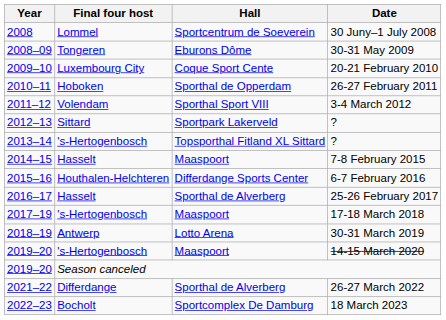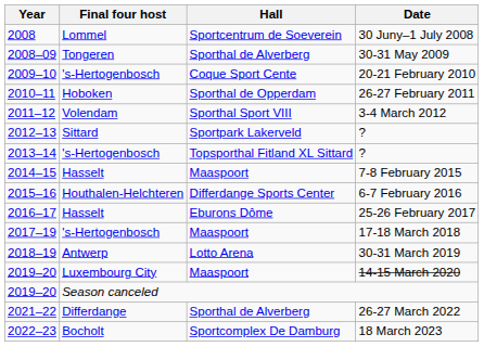 <table class="wikitable">
 <tr>
 <th>Year</th>
 <th>Final four host</th>
 <th>Hall</th>
 <th>Date</th>
 </tr>
 <tr>
 <td><a href='#'>2008</a></td>
 <td> <a href='#'>Lommel</a></td>
 <td><a href='#'>Sportcentrum de Soeverein</a></td>
 <td>30 Juny–1 July 2008</td>
 </tr>
 <tr>
 <td><a href='#'>2008–09</a></td>
 <td> <a href='#'>Tongeren</a></td>
-<td><a href='#'>Eburons Dôme</a></td>
+<td><a href='#'>Sporthal de Alverberg</a></td>
 <td>30-31 May 2009</td>
 </tr>
 <tr>
 <td><a href='#'>2009–10</a></td>
-<td> <a href='#'>Luxembourg City</a></td>
+<td> <a href='#'>'s-Hertogenbosch</a></td>
 <td><a href='#'>Coque Sport Cente</a></td>
 <td>20-21 February 2010</td>
 </tr>
 <tr>
 <td><a href='#'>2010–11</a></td>
 <td> <a href='#'>Hoboken</a></td>
 <td><a href='#'>Sporthal de Opperdam</a></td>
 <td>26-27 February 2011</td>
 </tr>
 <tr>
 <td><a href='#'>2011–12</a></td>
 <td> <a href='#'>Volendam</a></td>
 <td><a href='#'>Sporthal Sport VIII</a></td>
 <td>3-4 March 2012</td>
 </tr>
 <tr>
 <td><a href='#'>2012–13</a></td>
 <td> <a href='#'>Sittard</a></td>
 <td><a href='#'>Sportpark Lakerveld</a></td>
 <td>?</td>
 </tr>
 <tr>
 <td><a href='#'>2013–14</a></td>
 <td> <a href='#'>'s-Hertogenbosch</a></td>
 <td><a href='#'>Topsporthal Fitland XL Sittard</a></td>
 <td>?</td>
 </tr>
 <tr>
 <td><a href='#'>2014–15</a></td>
 <td> <a href='#'>Hasselt</a></td>
 <td><a href='#'>Maaspoort</a></td>
 <td>7-8 February 2015</td>
 </tr>
 <tr>
 <td><a href='#'>2015–16</a></td>
 <td> <a href='#'>Houthalen-Helchteren</a></td>
 <td><a href='#'>Differdange Sports Center</a></td>
 <td>6-7 February 2016</td>
 </tr>
 <tr>
 <td><a href='#'>2016–17</a></td>
 <td> <a href='#'>Hasselt</a></td>
-<td><a href='#'>Sporthal de Alverberg</a></td>
+<td><a href='#'>Eburons Dôme</a></td>
 <td>25-26 February 2017</td>
 </tr>
 <tr>
 <td><a href='#'>2017–19</a></td>
 <td> <a href='#'>'s-Hertogenbosch</a></td>
 <td><a href='#'>Maaspoort</a></td>
 <td>17-18 March 2018</td>
 </tr>
 <tr>
 <td><a href='#'>2018–19</a></td>
 <td> <a href='#'>Antwerp</a></td>
 <td><a href='#'>Lotto Arena</a></td>
 <td>30-31 March 2019</td>
 </tr>
 <tr>
 <td><a href='#'>2019–20</a></td>
-<td> <a href='#'>'s-Hertogenbosch</a></td>
+<td> <a href='#'>Luxembourg City</a></td>
 <td><a href='#'>Maaspoort</a></td>
 <td><s>14-15 March 2020</s></td>
 </tr>
 <tr>
 <td><a href='#'>2019–20</a></td>
 <td colspan="3"><em>Season canceled</em></td>
 </tr>
 <tr>
 <td><a href='#'>2021–22</a></td>
 <td> <a href='#'>Differdange</a></td>
 <td><a href='#'>Sporthal de Alverberg</a></td>
 <td>26-27 March 2022</td>
 </tr>
 <tr>
 <td><a href='#'>2022–23</a></td>
 <td> <a href='#'>Bocholt</a></td>
 <td><a href='#'>Sportcomplex De Damburg</a></td>
 <td>18 March 2023</td>
 </tr>
 </table>
